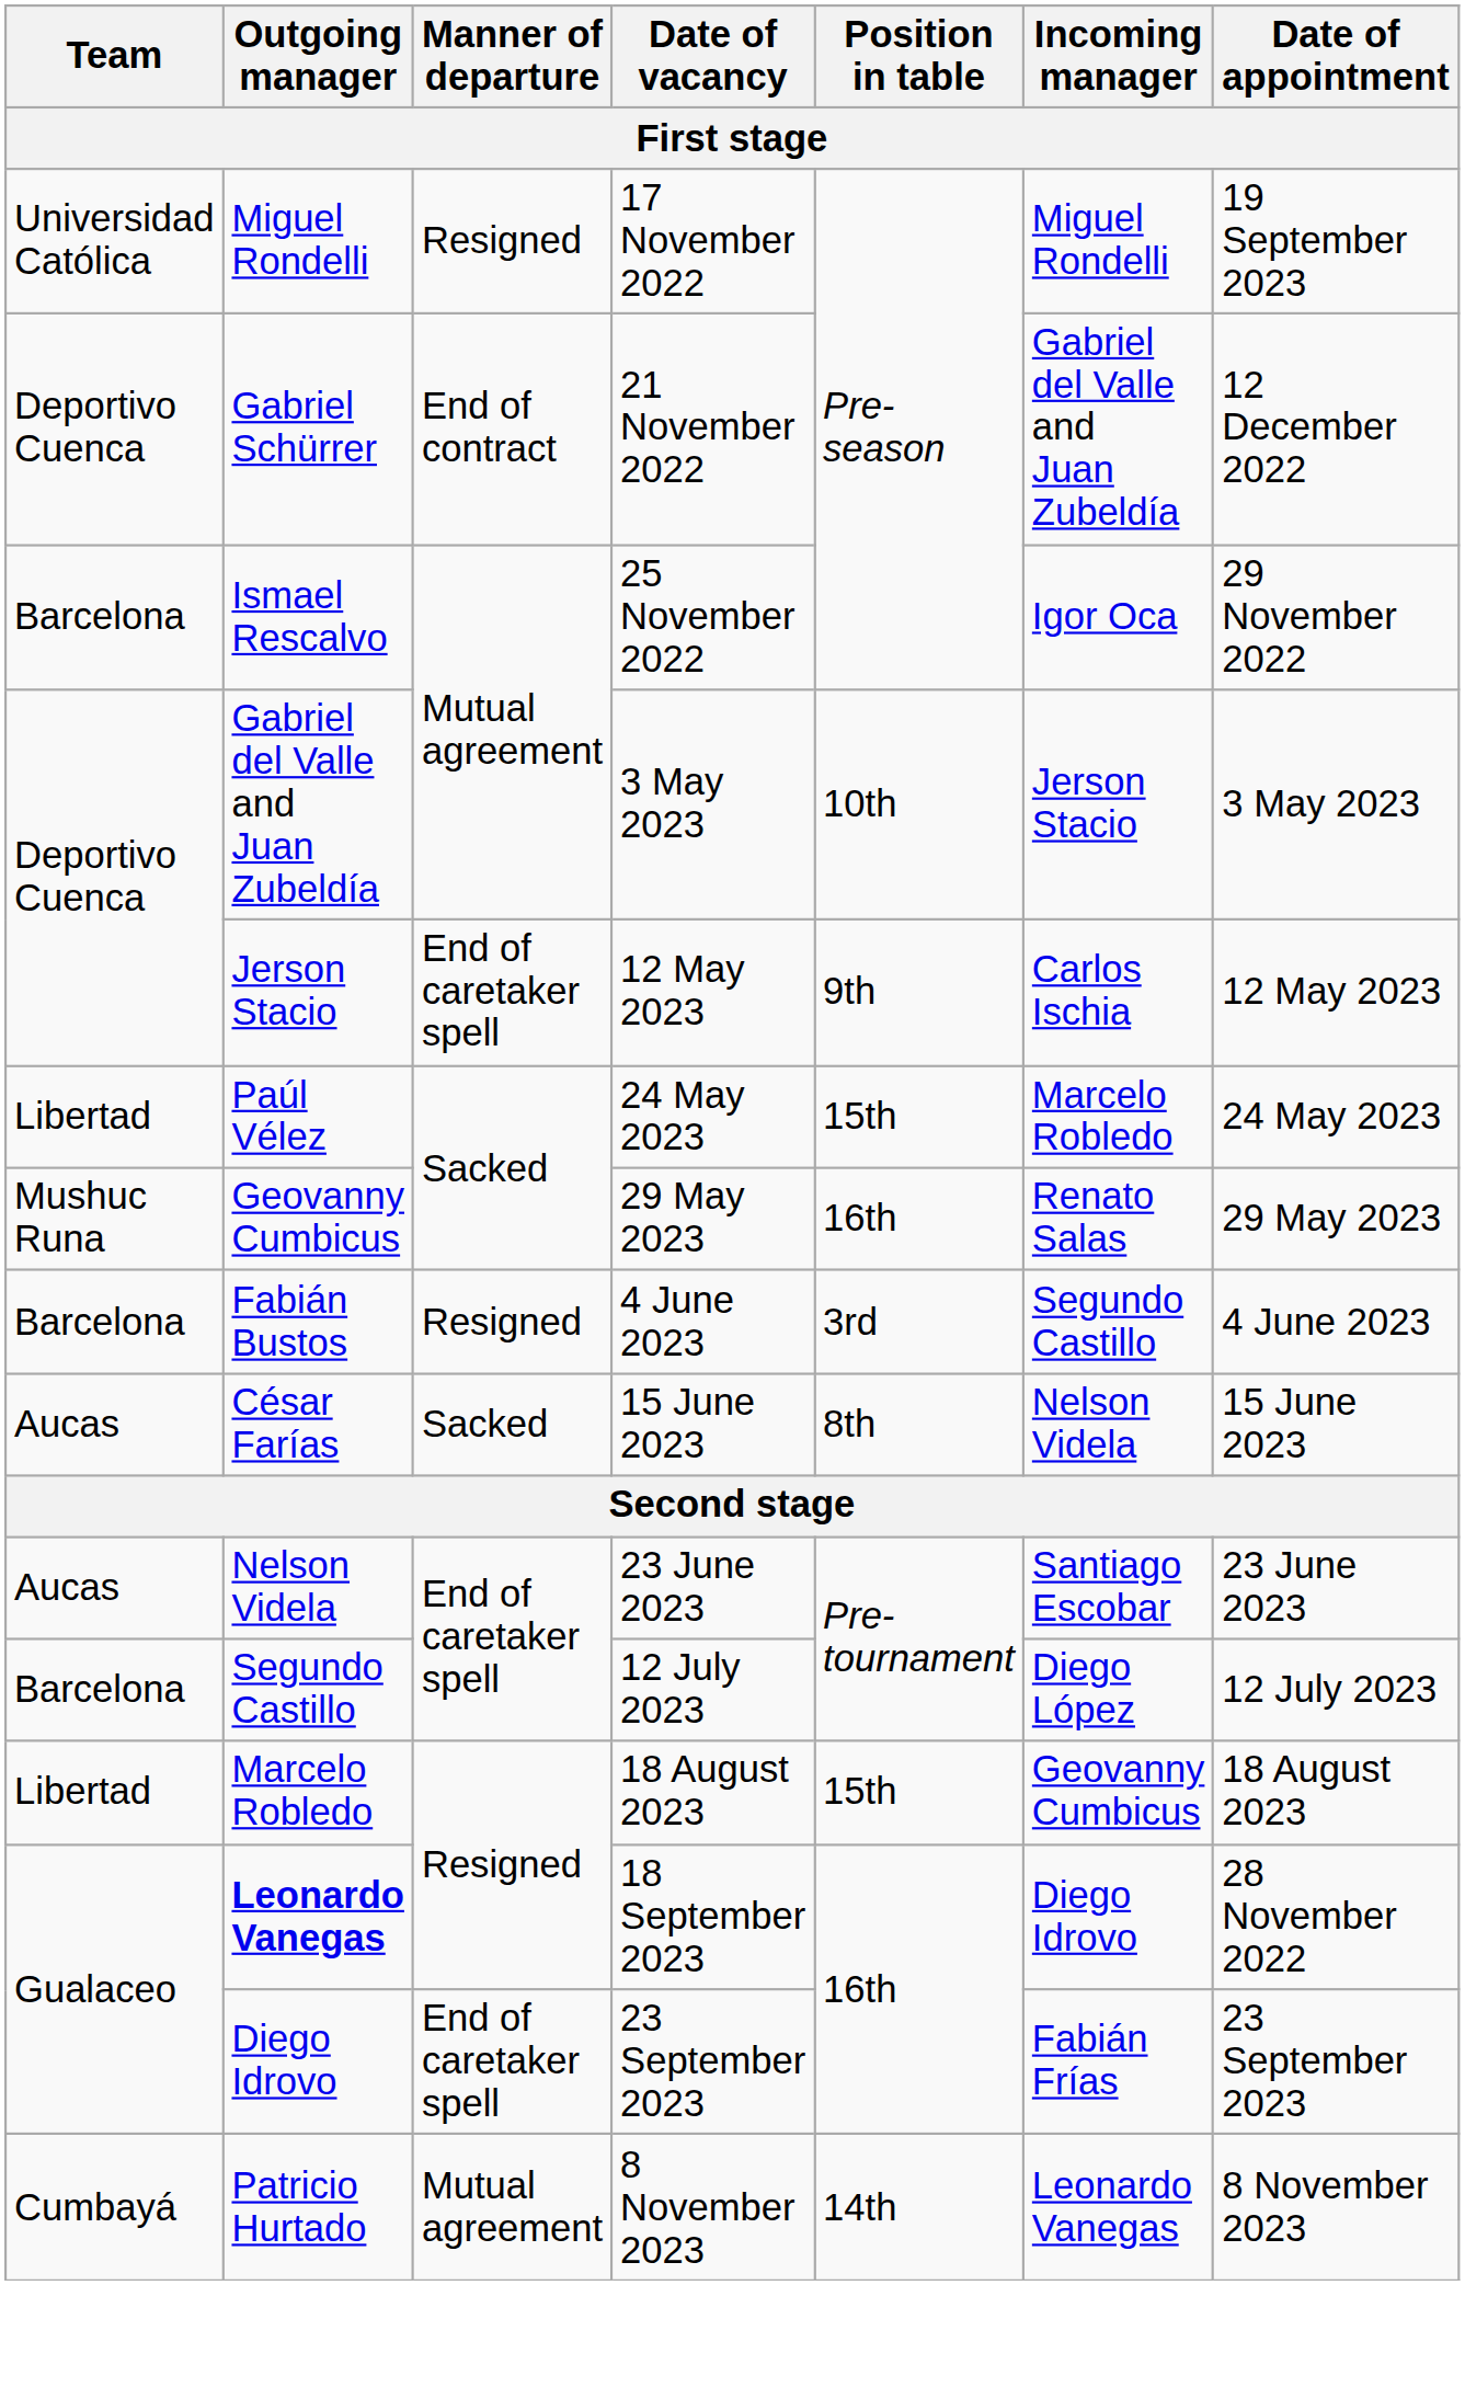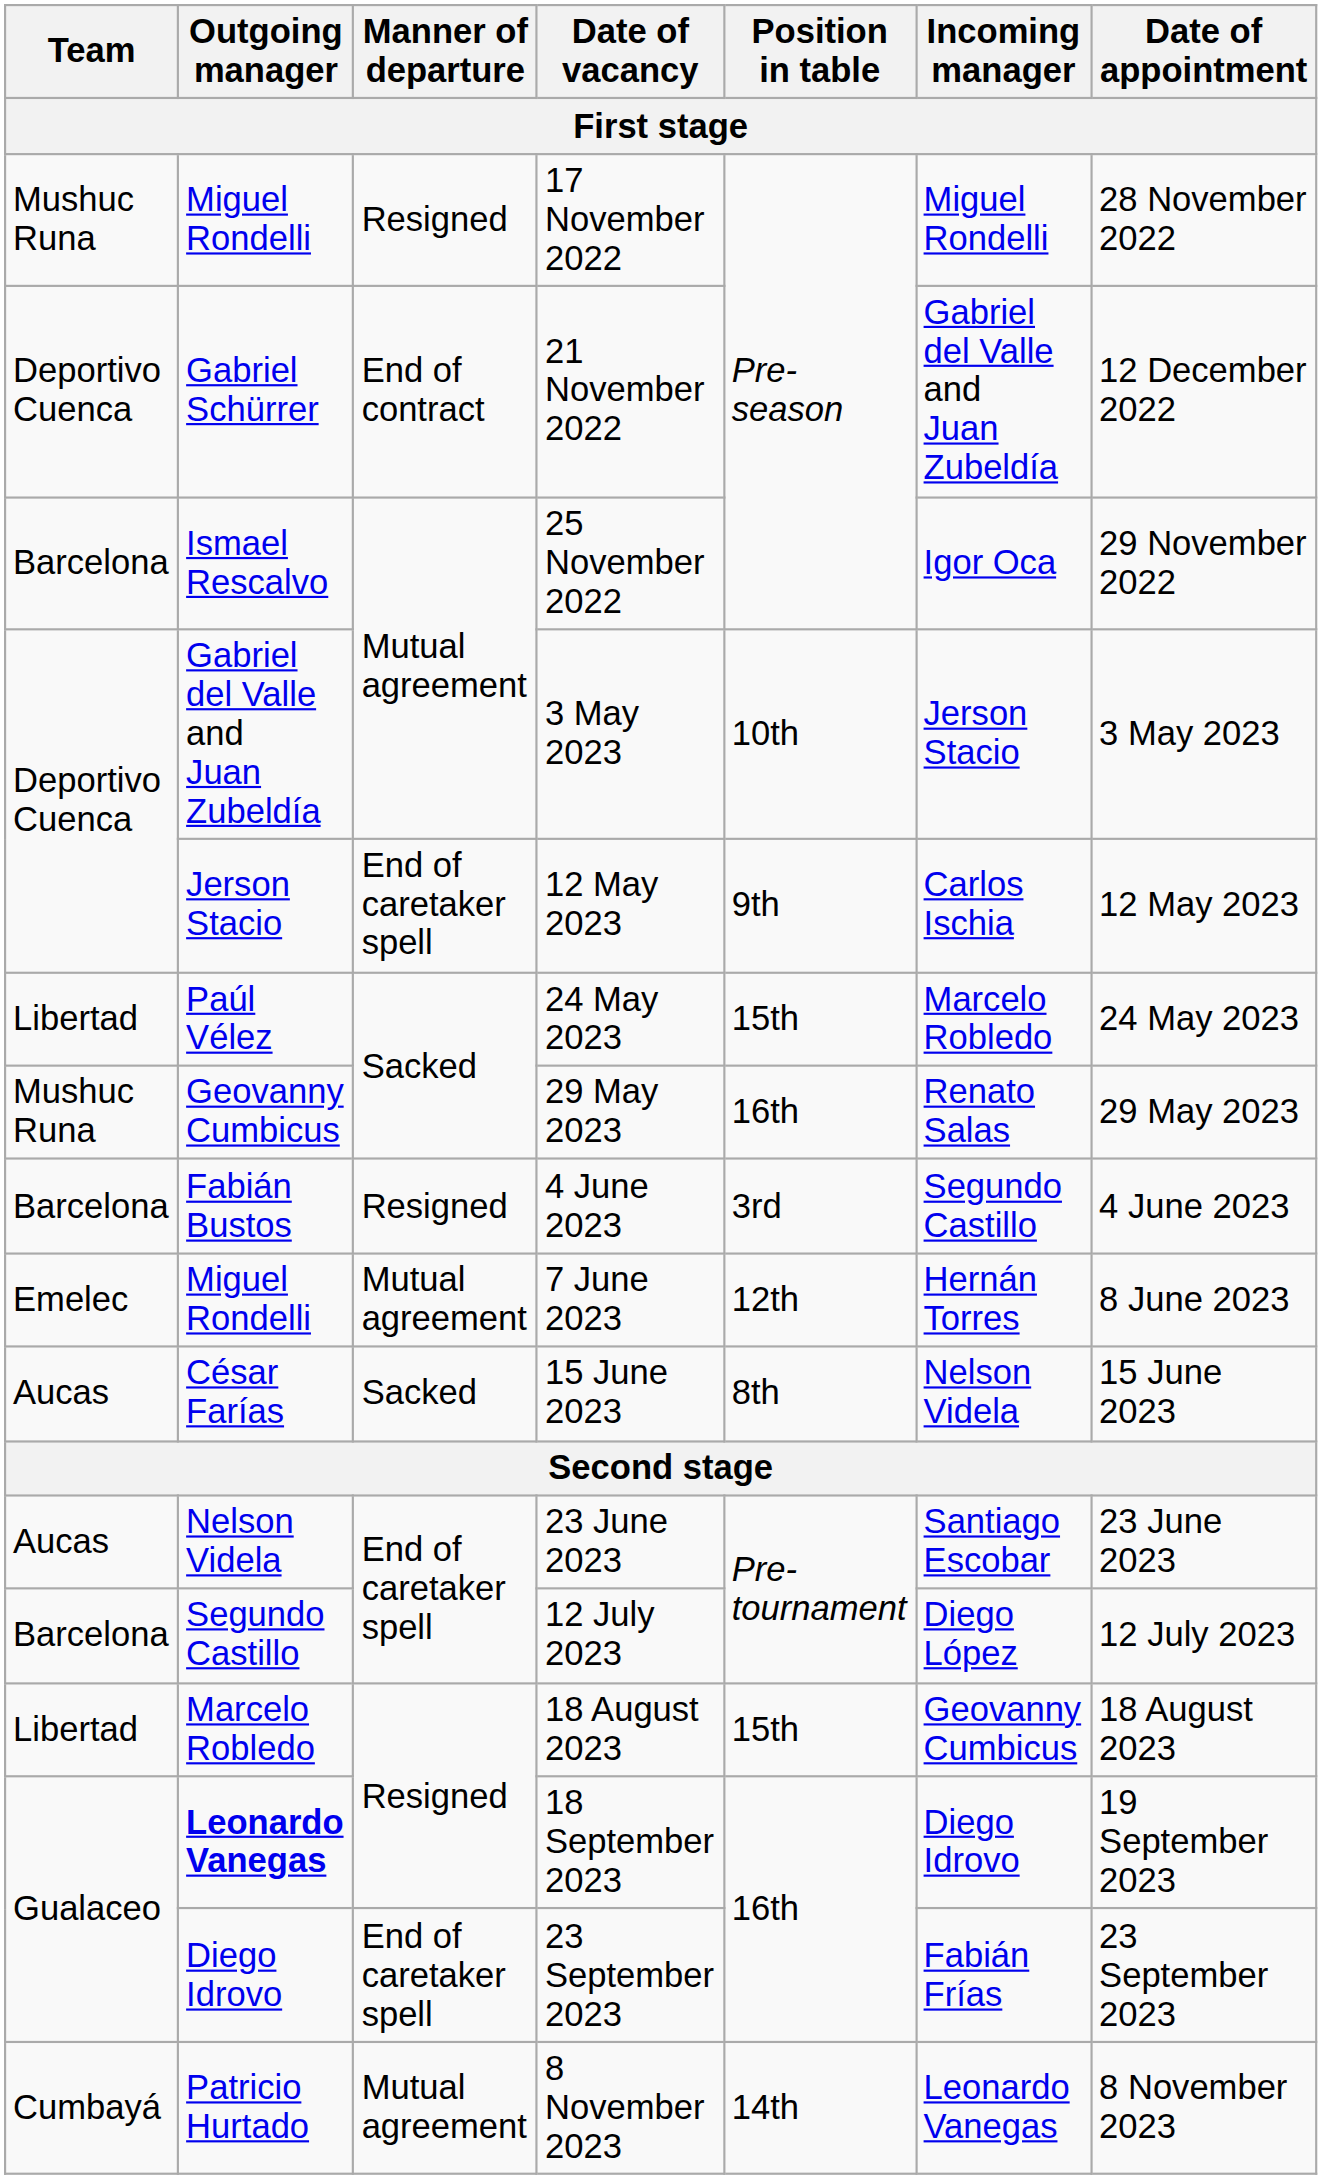 <table class="wikitable sortable">
 <tr>
 <th>Team</th>
 <th>Outgoing manager</th>
 <th>Manner of departure</th>
 <th>Date of vacancy</th>
 <th>Position in table</th>
 <th>Incoming manager</th>
 <th>Date of appointment</th>
 </tr>
 <tr>
 <th colspan=7>First stage</th>
 </tr>
 <tr>
-<td>Universidad Católica</td>
+<td>Mushuc Runa</td>
 <td> <a href='#'>Miguel Rondelli</a></td>
 <td>Resigned</td>
 <td>17 November 2022</td>
 <td rowspan=3><em>Pre-season</em></td>
 <td> <a href='#'>Miguel Rondelli</a></td>
-<td>19 September 2023</td>
+<td>28 November 2022</td>
 </tr>
 <tr>
 <td>Deportivo Cuenca</td>
 <td> <a href='#'>Gabriel Schürrer</a></td>
 <td>End of contract</td>
 <td>21 November 2022</td>
 <td> <a href='#'>Gabriel del Valle</a> and<br> <a href='#'>Juan Zubeldía</a></td>
 <td>12 December 2022</td>
 </tr>
 <tr>
 <td>Barcelona</td>
 <td> <a href='#'>Ismael Rescalvo</a></td>
 <td rowspan=2>Mutual agreement</td>
 <td>25 November 2022</td>
 <td> <a href='#'>Igor Oca</a></td>
 <td>29 November 2022</td>
 </tr>
 <tr>
 <td rowspan=2>Deportivo Cuenca</td>
 <td> <a href='#'>Gabriel del Valle</a> and<br> <a href='#'>Juan Zubeldía</a></td>
 <td>3 May 2023</td>
 <td>10th</td>
 <td> <a href='#'>Jerson Stacio</a></td>
 <td>3 May 2023</td>
 </tr>
 <tr>
 <td> <a href='#'>Jerson Stacio</a></td>
 <td>End of caretaker spell</td>
 <td>12 May 2023</td>
 <td>9th</td>
 <td> <a href='#'>Carlos Ischia</a></td>
 <td>12 May 2023</td>
 </tr>
 <tr>
 <td>Libertad</td>
 <td> <a href='#'>Paúl Vélez</a></td>
 <td rowspan=2>Sacked</td>
 <td>24 May 2023</td>
 <td>15th</td>
 <td> <a href='#'>Marcelo Robledo</a></td>
 <td>24 May 2023</td>
 </tr>
 <tr>
 <td>Mushuc Runa</td>
 <td> <a href='#'>Geovanny Cumbicus</a></td>
 <td>29 May 2023</td>
 <td>16th</td>
 <td> <a href='#'>Renato Salas</a></td>
 <td>29 May 2023</td>
 </tr>
 <tr>
 <td>Barcelona</td>
 <td> <a href='#'>Fabián Bustos</a></td>
 <td>Resigned</td>
 <td>4 June 2023</td>
 <td>3rd</td>
 <td> <a href='#'>Segundo Castillo</a></td>
 <td>4 June 2023</td>
 </tr>
 <tr>
+<td>Emelec</td>
+<td> <a href='#'>Miguel Rondelli</a></td>
+<td>Mutual agreement</td>
+<td>7 June 2023</td>
+<td>12th</td>
+<td> <a href='#'>Hernán Torres</a></td>
+<td>8 June 2023</td>
+</tr>
+<tr>
 <td>Aucas</td>
 <td> <a href='#'>César Farías</a></td>
 <td>Sacked</td>
 <td>15 June 2023</td>
 <td>8th</td>
 <td> <a href='#'>Nelson Videla</a></td>
 <td>15 June 2023</td>
 </tr>
 <tr>
 <th colspan=7>Second stage</th>
 </tr>
 <tr>
 <td>Aucas</td>
 <td> <a href='#'>Nelson Videla</a></td>
 <td rowspan=2>End of caretaker spell</td>
 <td>23 June 2023</td>
 <td rowspan=2><em>Pre-tournament</em></td>
 <td> <a href='#'>Santiago Escobar</a></td>
 <td>23 June 2023</td>
 </tr>
 <tr>
 <td>Barcelona</td>
 <td> <a href='#'>Segundo Castillo</a></td>
 <td>12 July 2023</td>
 <td> <a href='#'>Diego López</a></td>
 <td>12 July 2023</td>
 </tr>
 <tr>
 <td>Libertad</td>
 <td> <a href='#'>Marcelo Robledo</a></td>
 <td rowspan=2>Resigned</td>
 <td>18 August 2023</td>
 <td>15th</td>
 <td> <a href='#'>Geovanny Cumbicus</a></td>
 <td>18 August 2023</td>
 </tr>
 <tr>
 <td rowspan=2>Gualaceo</td>
 <td><strong> <a href='#'>Leonardo Vanegas</a></strong></td>
 <td>18 September 2023</td>
 <td rowspan=2>16th</td>
 <td> <a href='#'>Diego Idrovo</a></td>
-<td>28 November 2022</td>
+<td>19 September 2023</td>
 </tr>
 <tr>
 <td> <a href='#'>Diego Idrovo</a></td>
 <td>End of caretaker spell</td>
 <td>23 September 2023</td>
 <td> <a href='#'>Fabián Frías</a></td>
 <td>23 September 2023</td>
 </tr>
 <tr>
 <td>Cumbayá</td>
 <td> <a href='#'>Patricio Hurtado</a></td>
 <td>Mutual agreement</td>
 <td>8 November 2023</td>
 <td>14th</td>
 <td> <a href='#'>Leonardo Vanegas</a></td>
 <td>8 November 2023</td>
 </tr>
 </table>
